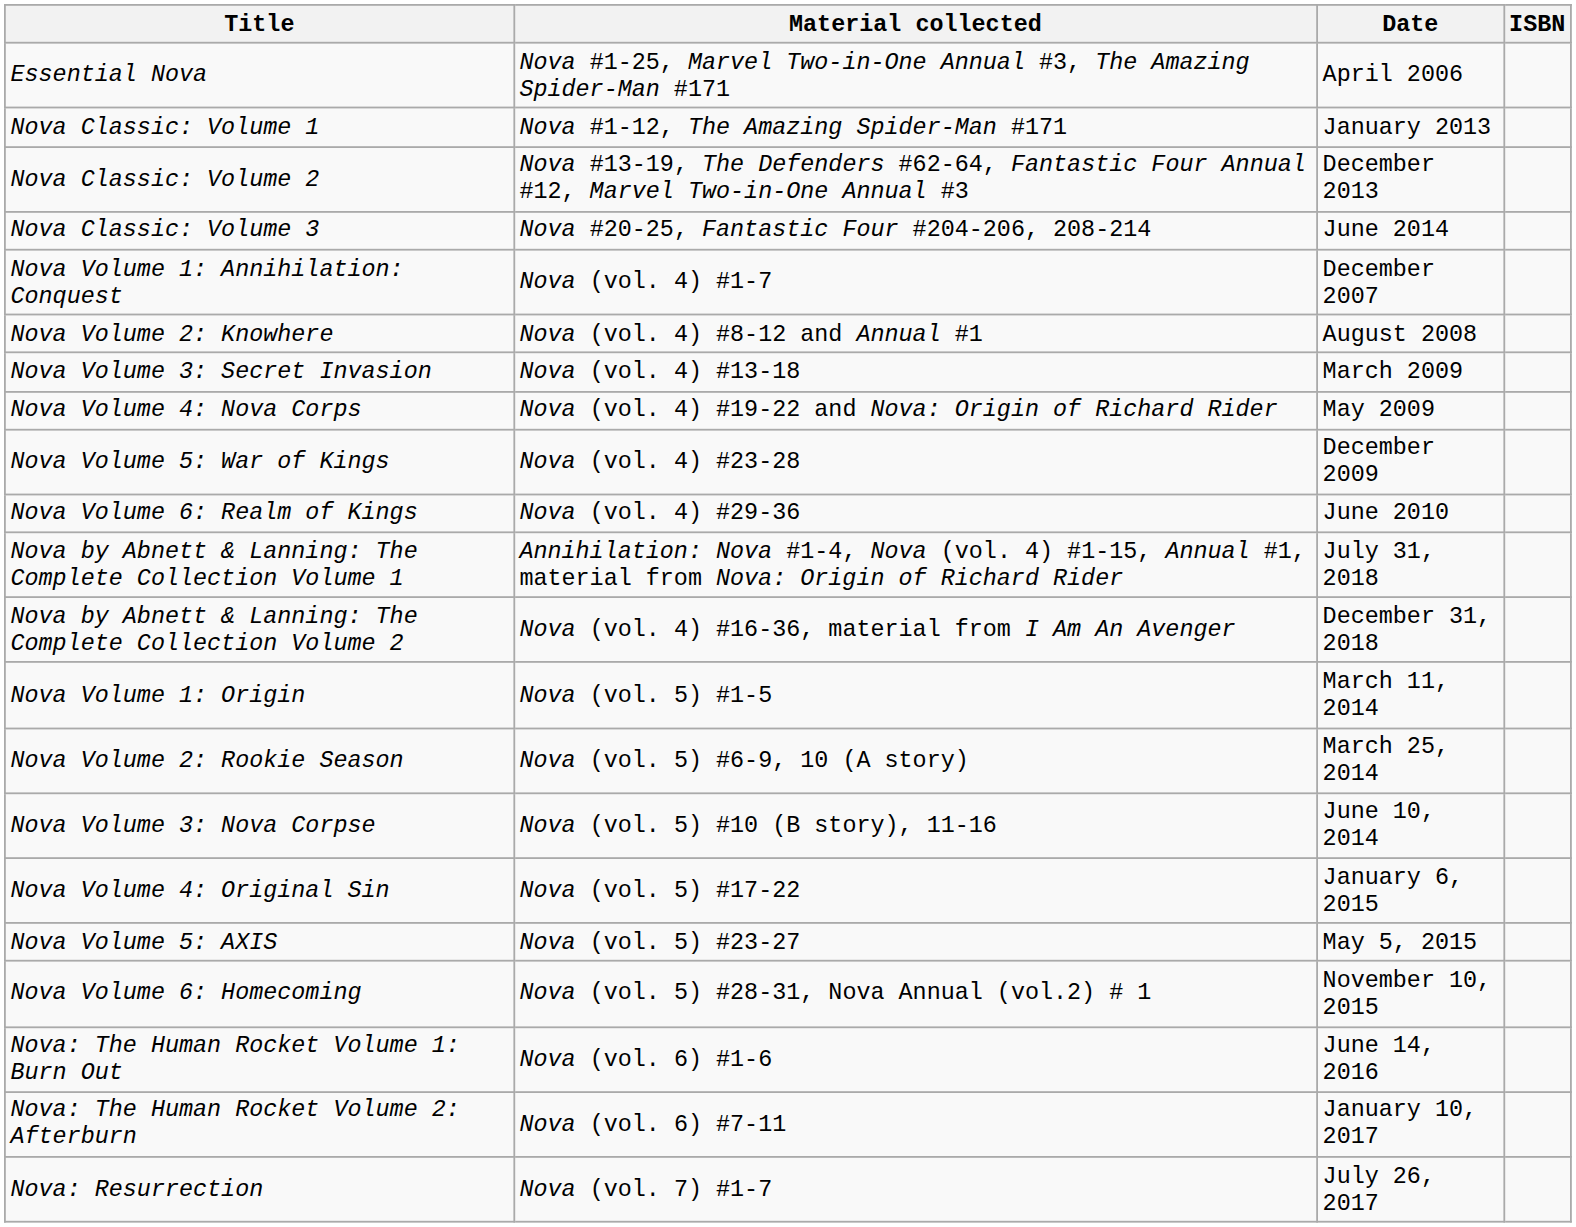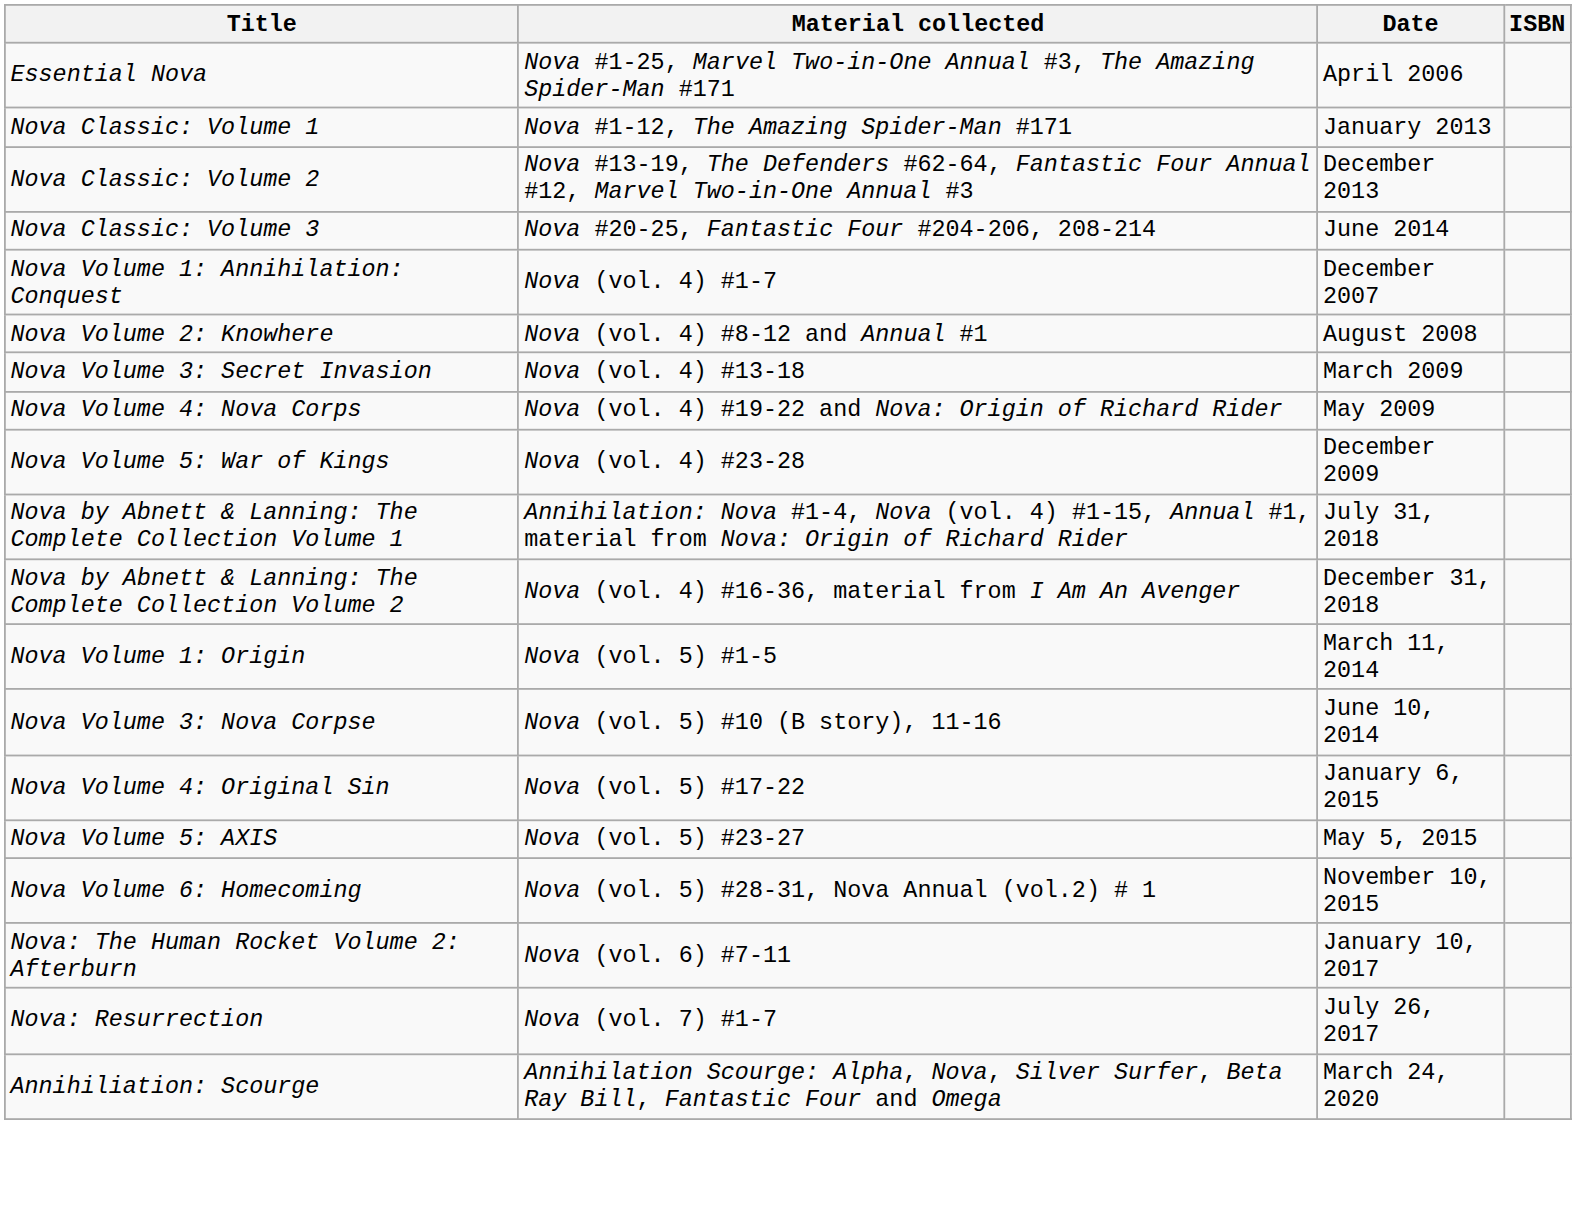 <table class="wikitable">
 <tr>
 <th>Title</th>
 <th>Material collected</th>
 <th>Date</th>
 <th>ISBN</th>
 </tr>
 <tr>
 <td><em>Essential Nova</em></td>
 <td><em>Nova</em> #1-25, <em>Marvel Two-in-One Annual</em> #3, <em>The Amazing Spider-Man</em> #171</td>
 <td>April 2006</td>
 <td></td>
 </tr>
 <tr>
 <td><em>Nova Classic: Volume 1</em></td>
 <td><em>Nova</em> #1-12, <em>The Amazing Spider-Man</em> #171</td>
 <td>January 2013</td>
 <td></td>
 </tr>
 <tr>
 <td><em>Nova Classic: Volume 2</em></td>
 <td><em>Nova</em> #13-19, <em>The Defenders</em> #62-64, <em>Fantastic Four Annual</em> #12, <em>Marvel Two-in-One Annual</em> #3</td>
 <td>December 2013</td>
 <td></td>
 </tr>
 <tr>
 <td><em>Nova Classic: Volume 3</em></td>
 <td><em>Nova</em> #20-25, <em>Fantastic Four</em> #204-206, 208-214</td>
 <td>June 2014</td>
 <td></td>
 </tr>
 <tr>
 <td><em>Nova Volume 1: Annihilation: Conquest</em></td>
 <td><em>Nova</em> (vol. 4) #1-7</td>
 <td>December 2007</td>
 <td></td>
 </tr>
 <tr>
 <td><em>Nova Volume 2: Knowhere</em></td>
 <td><em>Nova</em> (vol. 4) #8-12 and <em>Annual</em> #1</td>
 <td>August 2008</td>
 <td></td>
 </tr>
 <tr>
 <td><em>Nova Volume 3: Secret Invasion</em></td>
 <td><em>Nova</em> (vol. 4) #13-18</td>
 <td>March 2009</td>
 <td></td>
 </tr>
 <tr>
 <td><em>Nova Volume 4: Nova Corps</em></td>
 <td><em>Nova</em> (vol. 4) #19-22 and <em>Nova: Origin of Richard Rider</em></td>
 <td>May 2009</td>
 <td></td>
 </tr>
 <tr>
 <td><em>Nova Volume 5: War of Kings</em></td>
 <td><em>Nova</em> (vol. 4) #23-28</td>
 <td>December 2009</td>
 <td></td>
 </tr>
 <tr>
-<td><em>Nova Volume 6: Realm of Kings</em></td>
-<td><em>Nova</em> (vol. 4) #29-36</td>
-<td>June 2010</td>
-<td></td>
-</tr>
-<tr>
 <td><em>Nova by Abnett & Lanning: The Complete Collection Volume 1</em></td>
 <td><em>Annihilation: Nova</em> #1-4, <em>Nova</em> (vol. 4) #1-15, <em>Annual</em> #1, material from <em>Nova: Origin of Richard Rider</em></td>
 <td>July 31, 2018</td>
 <td></td>
 </tr>
 <tr>
 <td><em>Nova by Abnett & Lanning: The Complete Collection Volume 2</em></td>
 <td><em>Nova</em> (vol. 4) #16-36, material from <em>I Am An Avenger</em></td>
 <td>December 31, 2018</td>
 <td></td>
 </tr>
 <tr>
 <td><em>Nova Volume 1: Origin</em></td>
 <td><em>Nova</em> (vol. 5) #1-5</td>
 <td>March 11, 2014</td>
-<td></td>
-</tr>
-<tr>
-<td><em>Nova Volume 2: Rookie Season</em></td>
-<td><em>Nova</em> (vol. 5) #6-9, 10 (A story)</td>
-<td>March 25, 2014</td>
 <td></td>
 </tr>
 <tr>
 <td><em>Nova Volume 3: Nova Corpse</em></td>
 <td><em>Nova</em> (vol. 5) #10 (B story), 11-16</td>
 <td>June 10, 2014</td>
 <td></td>
 </tr>
 <tr>
 <td><em>Nova Volume 4: Original Sin</em></td>
 <td><em>Nova</em> (vol. 5) #17-22</td>
 <td>January 6, 2015</td>
 <td></td>
 </tr>
 <tr>
 <td><em>Nova Volume 5: AXIS</em></td>
 <td><em>Nova</em> (vol. 5) #23-27</td>
 <td>May 5, 2015</td>
 <td></td>
 </tr>
 <tr>
 <td><em>Nova Volume 6: Homecoming</em></td>
 <td><em>Nova</em> (vol. 5) #28-31, Nova Annual (vol.2) # 1</td>
 <td>November 10, 2015</td>
 <td></td>
 </tr>
 <tr>
-<td><em>Nova: The Human Rocket Volume 1: Burn Out</em></td>
-<td><em>Nova</em> (vol. 6) #1-6</td>
-<td>June 14, 2016</td>
-<td></td>
-</tr>
-<tr>
 <td><em>Nova: The Human Rocket Volume 2: Afterburn</em></td>
 <td><em>Nova</em> (vol. 6) #7-11</td>
 <td>January 10, 2017</td>
 <td></td>
 </tr>
 <tr>
 <td><em>Nova: Resurrection</em></td>
 <td><em>Nova</em> (vol. 7) #1-7</td>
 <td>July 26, 2017</td>
 <td></td>
 </tr>
+<tr>
+<td><em>Annihiliation: Scourge</em></td>
+<td><em>Annihilation Scourge: Alpha</em>, <em>Nova</em>, <em>Silver Surfer</em>, <em>Beta Ray Bill</em>, <em>Fantastic Four</em> and <em>Omega</em></td>
+<td>March 24, 2020</td>
+<td></td>
+</tr>
 </table>
